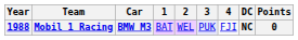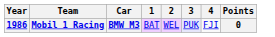 <table class="wikitable" style="text-align:center; font-size:95%">
 <tr>
 <th>Year</th>
 <th>Team</th>
 <th>Car</th>
 <th>1</th>
 <th>2</th>
 <th>3</th>
 <th>4</th>
-<th>DC</th>
 <th>Points</th>
 </tr>
 <tr>
-<th><a href='#'>1988</a></th>
+<th><a href='#'>1986</a></th>
 <th> <a href='#'>Mobil 1 Racing</a></th>
 <th><a href='#'>BMW M3</a></th>
 <td style="background:#efcfff;"><a href='#'>BAT</a><br></td>
 <td style="background:#efcfff;"><a href='#'>WEL</a><br></td>
 <td style="background: lavender;"><a href='#'>PUK</a></td>
 <td><a href='#'>FJI</a></td>
-<th>NC</th>
 <th>0</th>
 </tr>
 </table>
